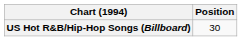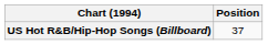 <table class="wikitable plainrowheaders" style="text-align:center">
 <tr>
 <th scope="col">Chart (1994)</th>
 <th scope="col">Position</th>
 </tr>
 <tr>
 <th scope="row">US Hot R&B/Hip-Hop Songs (<em>Billboard</em>)</th>
-<td>30</td>
+<td>37</td>
 </tr>
 </table>
